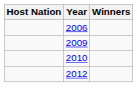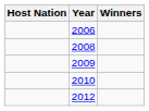 <table class="wikitable">
 <tr>
 <th>Host Nation</th>
 <th>Year</th>
 <th>Winners</th>
 </tr>
 <tr>
 <td></td>
 <td><a href='#'>2006</a></td>
+<td></td>
+</tr>
+<tr>
+<td></td>
+<td><a href='#'>2008</a></td>
 <td></td>
 </tr>
 <tr>
 <td></td>
 <td><a href='#'>2009</a></td>
 <td></td>
 </tr>
 <tr>
 <td></td>
 <td><a href='#'>2010</a></td>
 <td></td>
 </tr>
 <tr>
 <td></td>
 <td><a href='#'>2012</a></td>
 <td></td>
 </tr>
 </table>
